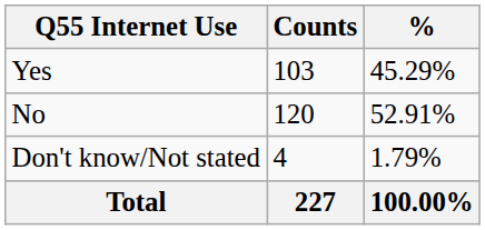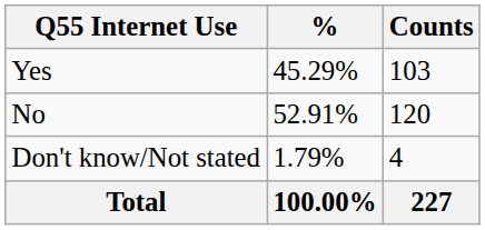 <table class="wikitable sortable">
 <tr>
 <th>Q55 Internet Use</th>
+<th>%</th>
 <th>Counts</th>
-<th>%</th>
 </tr>
 <tr>
 <td>Yes</td>
+<td>45.29%</td>
 <td>103</td>
-<td>45.29%</td>
 </tr>
 <tr>
 <td>No</td>
+<td>52.91%</td>
 <td>120</td>
-<td>52.91%</td>
 </tr>
 <tr>
 <td>Don't know/Not stated</td>
+<td>1.79%</td>
 <td>4</td>
-<td>1.79%</td>
 </tr>
 <tr>
 <th>Total</th>
+<th>100.00%</th>
 <th>227</th>
-<th>100.00%</th>
 </tr>
 </table>
